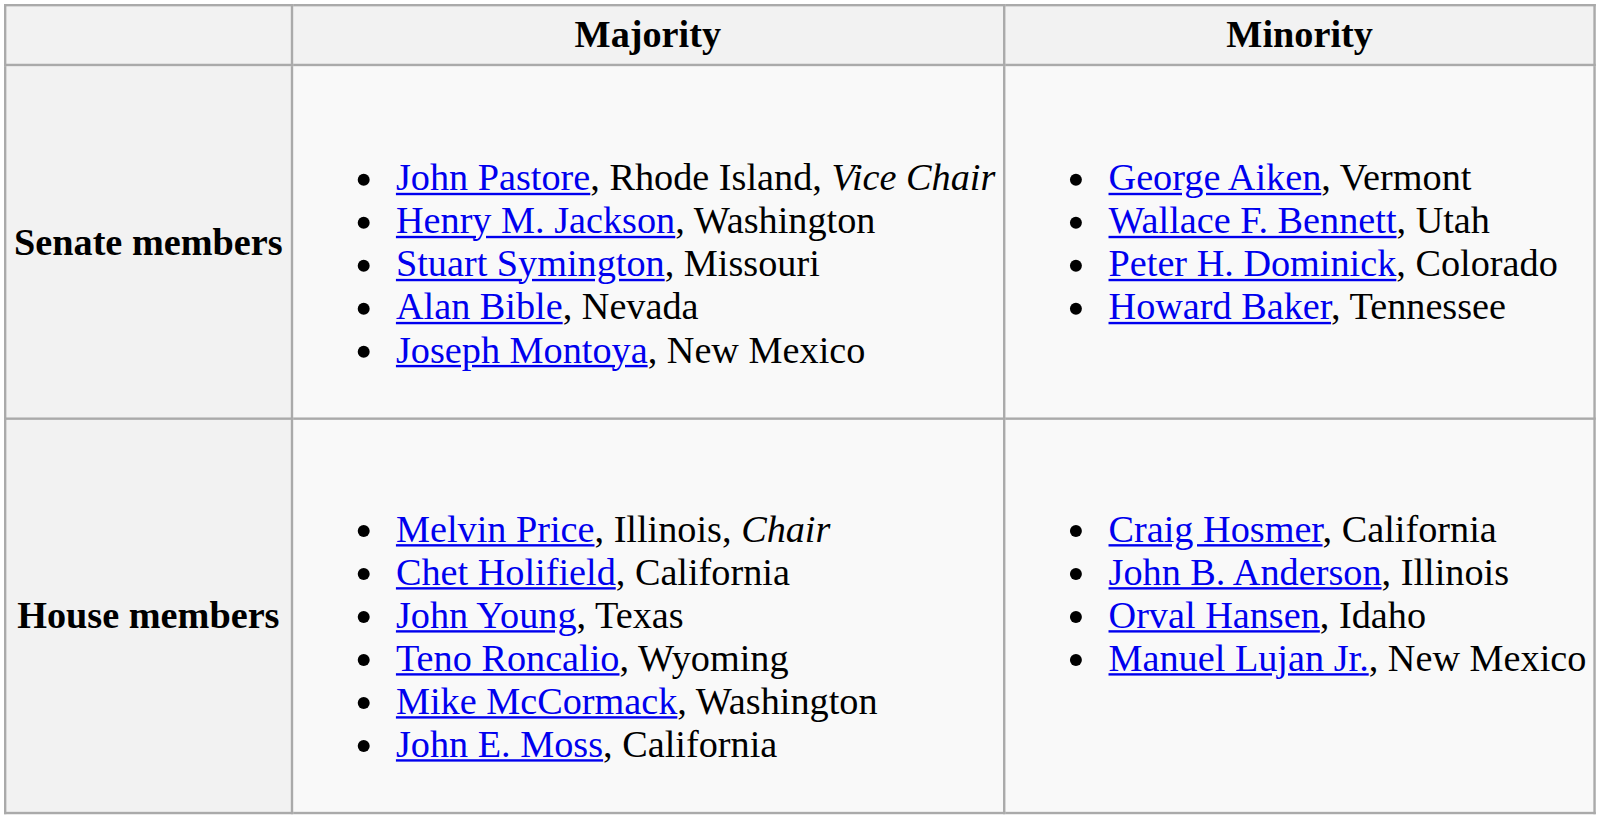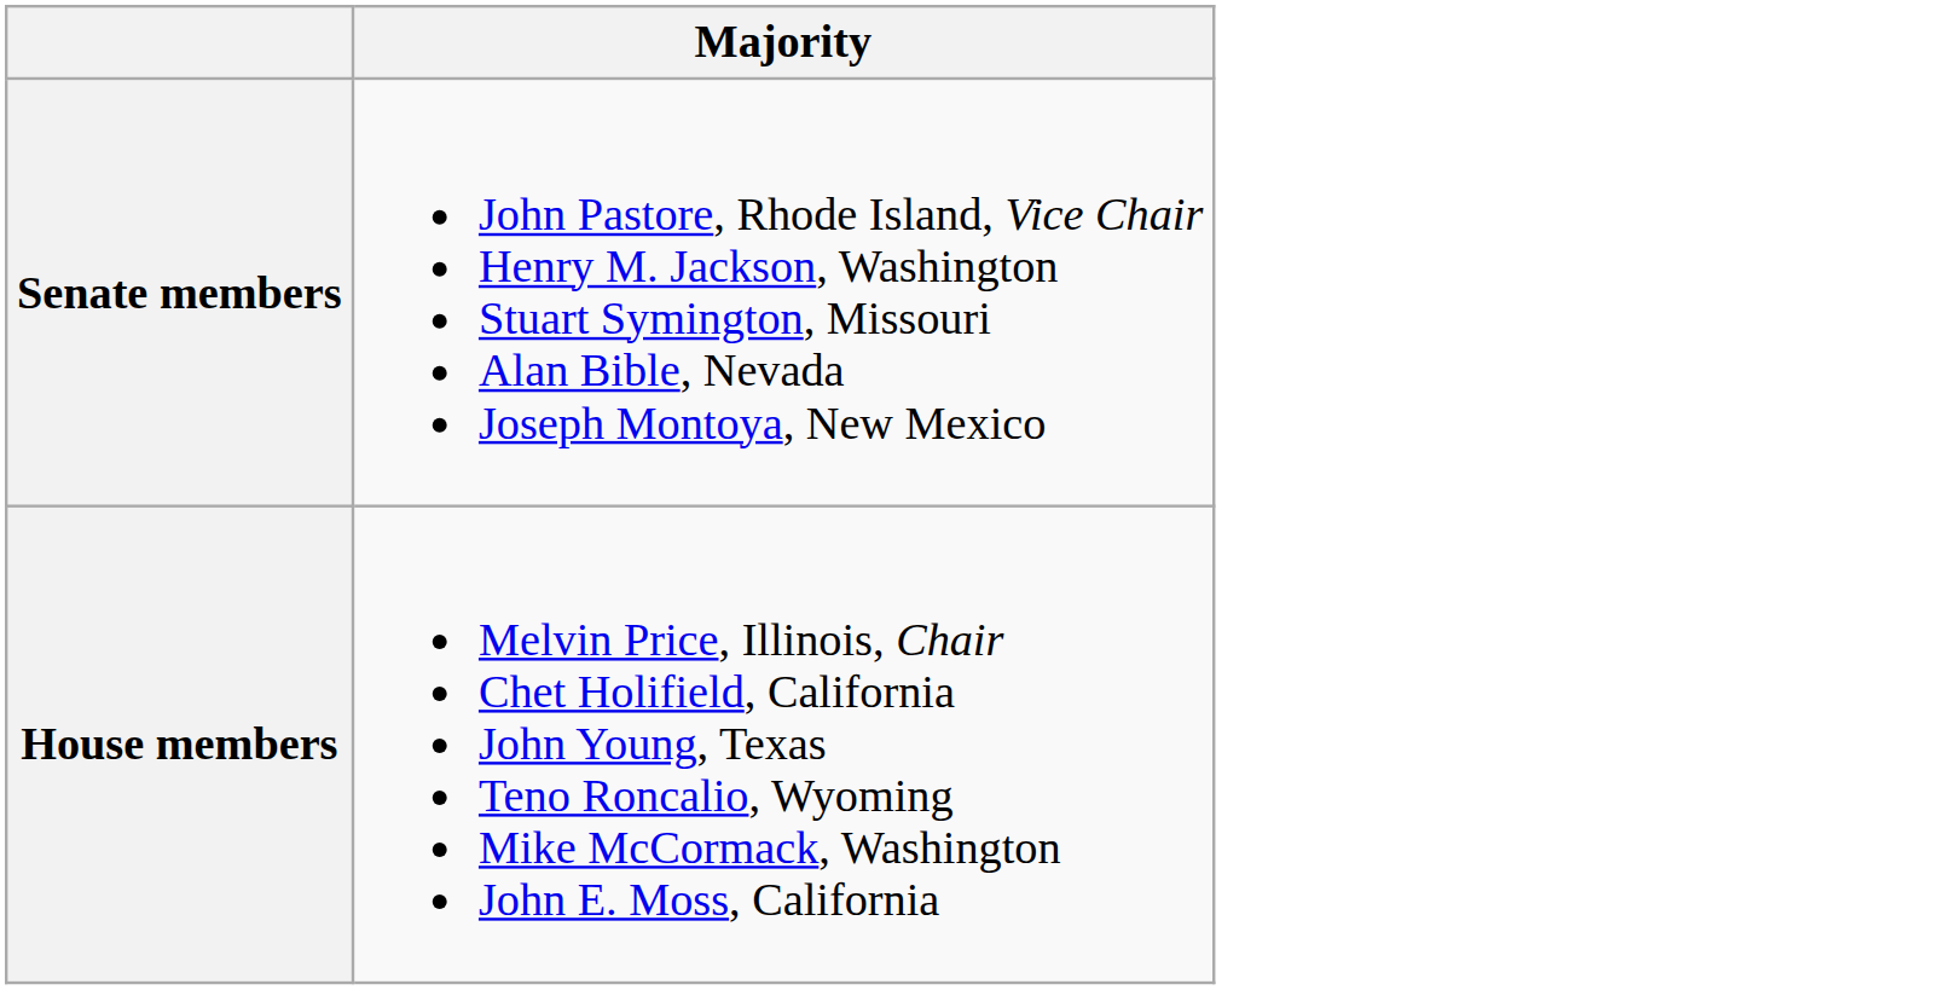 <table class=wikitable>
 <tr>
 <th></th>
 <th>Majority</th>
-<th>Minority</th>
 </tr>
 <tr>
 <th>Senate members</th>
 <td valign="top" ><br><ul><li><a href='#'>John Pastore</a>, Rhode Island, <em>Vice Chair</em></li><li><a href='#'>Henry M. Jackson</a>, Washington</li><li><a href='#'>Stuart Symington</a>, Missouri</li><li><a href='#'>Alan Bible</a>, Nevada </li><li><a href='#'>Joseph Montoya</a>, New Mexico</li></ul></td>
-<td valign="top" ><br><ul><li><a href='#'>George Aiken</a>, Vermont</li><li><a href='#'>Wallace F. Bennett</a>, Utah</li><li><a href='#'>Peter H. Dominick</a>, Colorado</li><li><a href='#'>Howard Baker</a>, Tennessee</li></ul></td>
 </tr>
 <tr>
 <th>House members</th>
 <td valign="top" ><br><ul><li><a href='#'>Melvin Price</a>, Illinois, <em>Chair</em></li><li><a href='#'>Chet Holifield</a>, California </li><li><a href='#'>John Young</a>, Texas</li><li><a href='#'>Teno Roncalio</a>, Wyoming</li><li><a href='#'>Mike McCormack</a>, Washington</li><li><a href='#'>John E. Moss</a>, California </li></ul></td>
-<td valign="top" ><br><ul><li><a href='#'>Craig Hosmer</a>, California</li><li><a href='#'>John B. Anderson</a>, Illinois</li><li><a href='#'>Orval Hansen</a>, Idaho</li><li><a href='#'>Manuel Lujan Jr.</a>, New Mexico</li></ul></td>
 </tr>
 </table>
